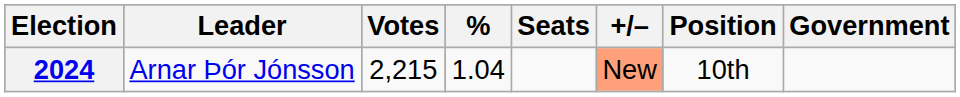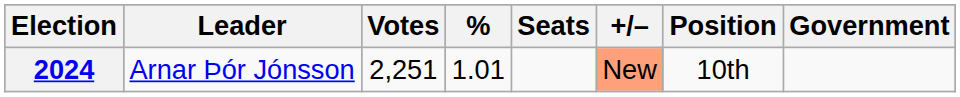 <table class="wikitable" style="text-align: center;">
 <tr>
 <th>Election</th>
 <th>Leader</th>
 <th>Votes</th>
 <th>%</th>
 <th>Seats</th>
 <th>+/–</th>
 <th>Position</th>
 <th>Government</th>
 </tr>
 <tr>
 <th><a href='#'>2024</a></th>
 <td><a href='#'>Arnar Þór Jónsson</a></td>
-<td>2,215</td>
-<td>1.04</td>
+<td>2,251</td>
+<td>1.01</td>
 <td></td>
 <td style="background: lightsalmon;">New</td>
 <td> 10th</td>
 <td></td>
 </tr>
 </table>
